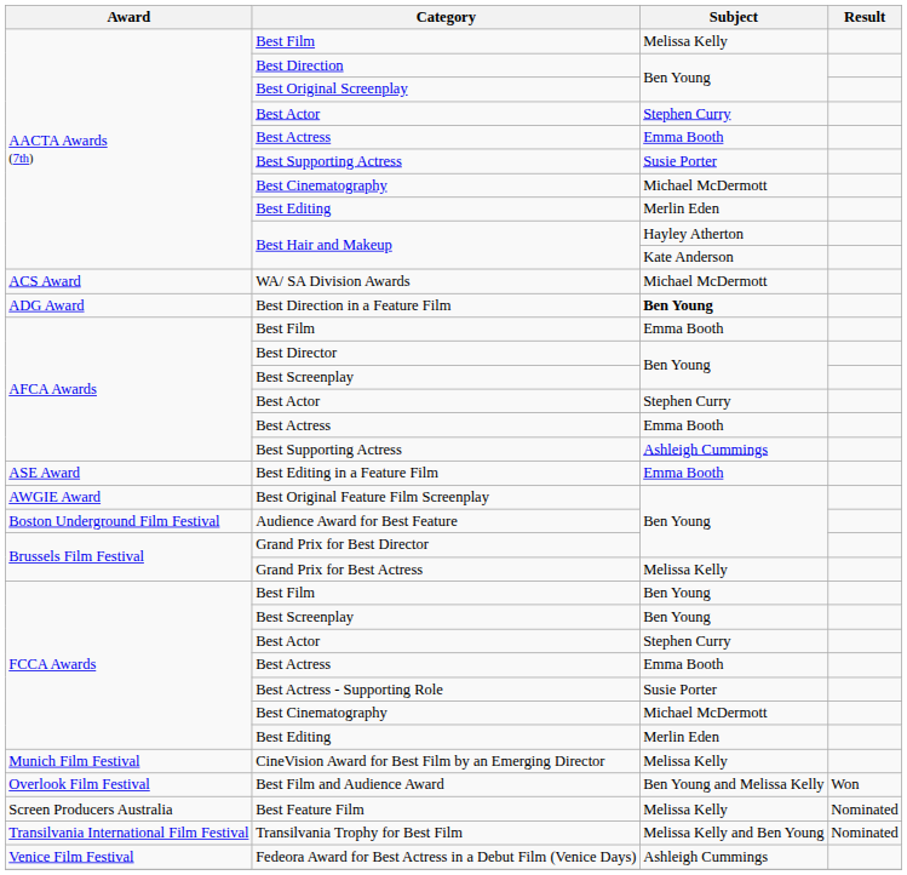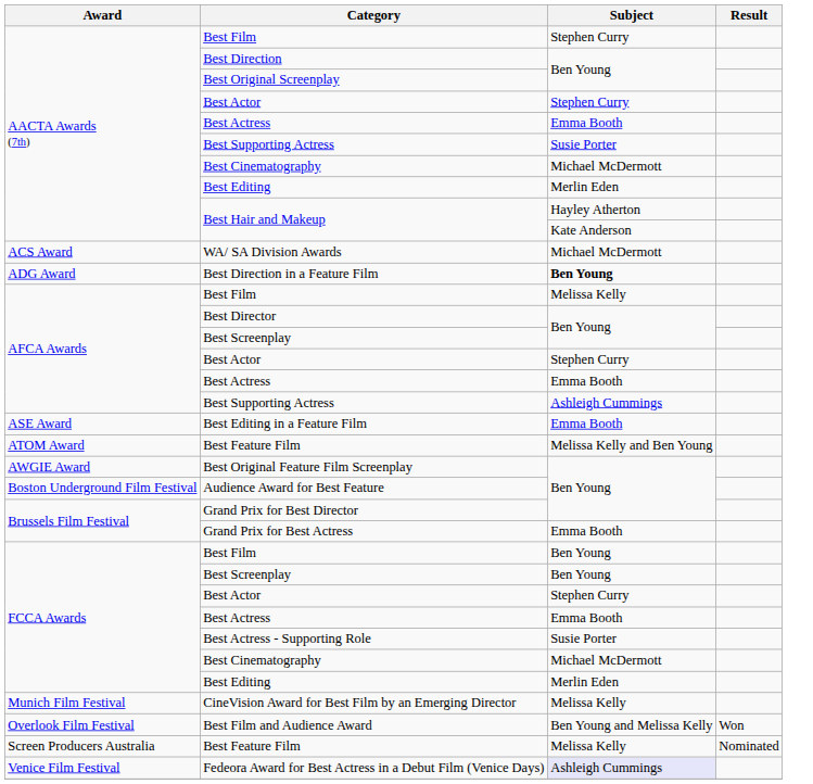 <table class="wikitable">
 <tr>
 <th>Award</th>
 <th>Category</th>
 <th>Subject</th>
 <th>Result</th>
 </tr>
 <tr>
 <td rowspan=10><a href='#'>AACTA Awards</a><br><small>(<a href='#'>7th</a>)</small></td>
 <td><a href='#'>Best Film</a></td>
-<td>Melissa Kelly</td>
+<td>Stephen Curry</td>
 <td></td>
 </tr>
 <tr>
 <td><a href='#'>Best Direction</a></td>
 <td rowspan=2>Ben Young</td>
 <td></td>
 </tr>
 <tr>
 <td><a href='#'>Best Original Screenplay</a></td>
 <td></td>
 </tr>
 <tr>
 <td><a href='#'>Best Actor</a></td>
 <td><a href='#'>Stephen Curry</a></td>
 <td></td>
 </tr>
 <tr>
 <td><a href='#'>Best Actress</a></td>
 <td><a href='#'>Emma Booth</a></td>
 <td></td>
 </tr>
 <tr>
 <td><a href='#'>Best Supporting Actress</a></td>
 <td><a href='#'>Susie Porter</a></td>
 <td></td>
 </tr>
 <tr>
 <td><a href='#'>Best Cinematography</a></td>
 <td>Michael McDermott</td>
 <td></td>
 </tr>
 <tr>
 <td><a href='#'>Best Editing</a></td>
 <td>Merlin Eden</td>
 <td></td>
 </tr>
 <tr>
 <td rowspan=2><a href='#'>Best Hair and Makeup</a></td>
 <td>Hayley Atherton</td>
 <td></td>
 </tr>
 <tr>
 <td>Kate Anderson</td>
 <td></td>
 </tr>
 <tr>
 <td><a href='#'>ACS Award</a></td>
 <td>WA/ SA Division Awards</td>
 <td>Michael McDermott</td>
 <td></td>
 </tr>
 <tr>
 <td><a href='#'>ADG Award</a></td>
 <td>Best Direction in a Feature Film</td>
 <td><strong>Ben Young</strong></td>
 <td></td>
 </tr>
 <tr>
 <td rowspan=6><a href='#'>AFCA Awards</a></td>
 <td>Best Film</td>
-<td>Emma Booth</td>
+<td>Melissa Kelly</td>
 <td></td>
 </tr>
 <tr>
 <td>Best Director</td>
 <td rowspan=2>Ben Young</td>
 <td></td>
 </tr>
 <tr>
 <td>Best Screenplay</td>
 <td></td>
 </tr>
 <tr>
 <td>Best Actor</td>
 <td>Stephen Curry</td>
 <td></td>
 </tr>
 <tr>
 <td>Best Actress</td>
 <td>Emma Booth</td>
 <td></td>
 </tr>
 <tr>
 <td>Best Supporting Actress</td>
 <td><a href='#'>Ashleigh Cummings</a></td>
 <td></td>
 </tr>
 <tr>
 <td><a href='#'>ASE Award</a></td>
 <td>Best Editing in a Feature Film</td>
 <td><a href='#'>Emma Booth</a></td>
 <td></td>
 </tr>
 <tr>
+<td><a href='#'>ATOM Award</a></td>
+<td>Best Feature Film</td>
+<td>Melissa Kelly and Ben Young</td>
+<td></td>
+</tr>
+<tr>
 <td><a href='#'>AWGIE Award</a></td>
 <td>Best Original Feature Film Screenplay</td>
 <td rowspan=3>Ben Young</td>
 <td></td>
 </tr>
 <tr>
 <td><a href='#'>Boston Underground Film Festival</a></td>
 <td>Audience Award for Best Feature</td>
 <td></td>
 </tr>
 <tr>
 <td rowspan=2><a href='#'>Brussels Film Festival</a></td>
 <td>Grand Prix for Best Director</td>
 <td></td>
 </tr>
 <tr>
 <td>Grand Prix for Best Actress</td>
-<td>Melissa Kelly</td>
+<td>Emma Booth</td>
 <td></td>
 </tr>
 <tr>
 <td rowspan=7><a href='#'>FCCA Awards</a></td>
 <td>Best Film</td>
 <td>Ben Young</td>
 <td></td>
 </tr>
 <tr>
 <td>Best Screenplay</td>
 <td>Ben Young</td>
 <td></td>
 </tr>
 <tr>
 <td>Best Actor</td>
 <td>Stephen Curry</td>
 <td></td>
 </tr>
 <tr>
 <td>Best Actress</td>
 <td>Emma Booth</td>
 <td></td>
 </tr>
 <tr>
 <td>Best Actress - Supporting Role</td>
 <td>Susie Porter</td>
 <td></td>
 </tr>
 <tr>
 <td>Best Cinematography</td>
 <td>Michael McDermott</td>
 <td></td>
 </tr>
 <tr>
 <td>Best Editing</td>
 <td>Merlin Eden</td>
 <td></td>
 </tr>
 <tr>
 <td><a href='#'>Munich Film Festival</a></td>
 <td>CineVision Award for Best Film by an Emerging Director</td>
 <td>Melissa Kelly</td>
 <td></td>
 </tr>
 <tr>
 <td><a href='#'>Overlook Film Festival</a></td>
 <td>Best Film and Audience Award</td>
 <td Melissa Kelly and Ben Young>Ben Young and Melissa Kelly</td>
 <td>Won</td>
 </tr>
 <tr>
 <td>Screen Producers Australia</td>
 <td>Best Feature Film</td>
 <td Melissa Kelly>Melissa Kelly</td>
 <td>Nominated</td>
 </tr>
 <tr>
-<td><a href='#'>Transilvania International Film Festival</a></td>
-<td>Transilvania Trophy for Best Film</td>
-<td Melissa Kelly and Ben Young>Melissa Kelly and Ben Young</td>
-<td>Nominated</td>
-</tr>
-<tr>
 <td><a href='#'>Venice Film Festival</a></td>
 <td>Fedeora Award for Best Actress in a Debut Film (Venice Days)</td>
-<td>Ashleigh Cummings</td>
+<td style="background: lavender;">Ashleigh Cummings</td>
 <td></td>
 </tr>
 <tr>
 </tr>
 </table>
